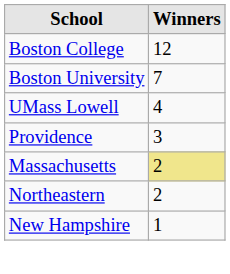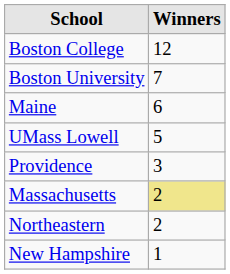 <table class="wikitable">
 <tr>
 <th style="background:#e5e5e5;">School</th>
 <th style="background:#e5e5e5;">Winners</th>
 </tr>
 <tr>
 <td><a href='#'>Boston College</a></td>
 <td>12</td>
 </tr>
 <tr>
 <td><a href='#'>Boston University</a></td>
 <td>7</td>
 </tr>
 <tr>
+<td><a href='#'>Maine</a></td>
+<td>6</td>
+</tr>
+<tr>
 <td><a href='#'>UMass Lowell</a></td>
-<td>4</td>
+<td>5</td>
 </tr>
 <tr>
 <td><a href='#'>Providence</a></td>
 <td>3</td>
 </tr>
 <tr>
 <td><a href='#'>Massachusetts</a></td>
 <td style="background: khaki;">2</td>
 </tr>
 <tr>
 <td><a href='#'>Northeastern</a></td>
 <td>2</td>
 </tr>
 <tr>
 <td><a href='#'>New Hampshire</a></td>
 <td>1</td>
 </tr>
 </table>
